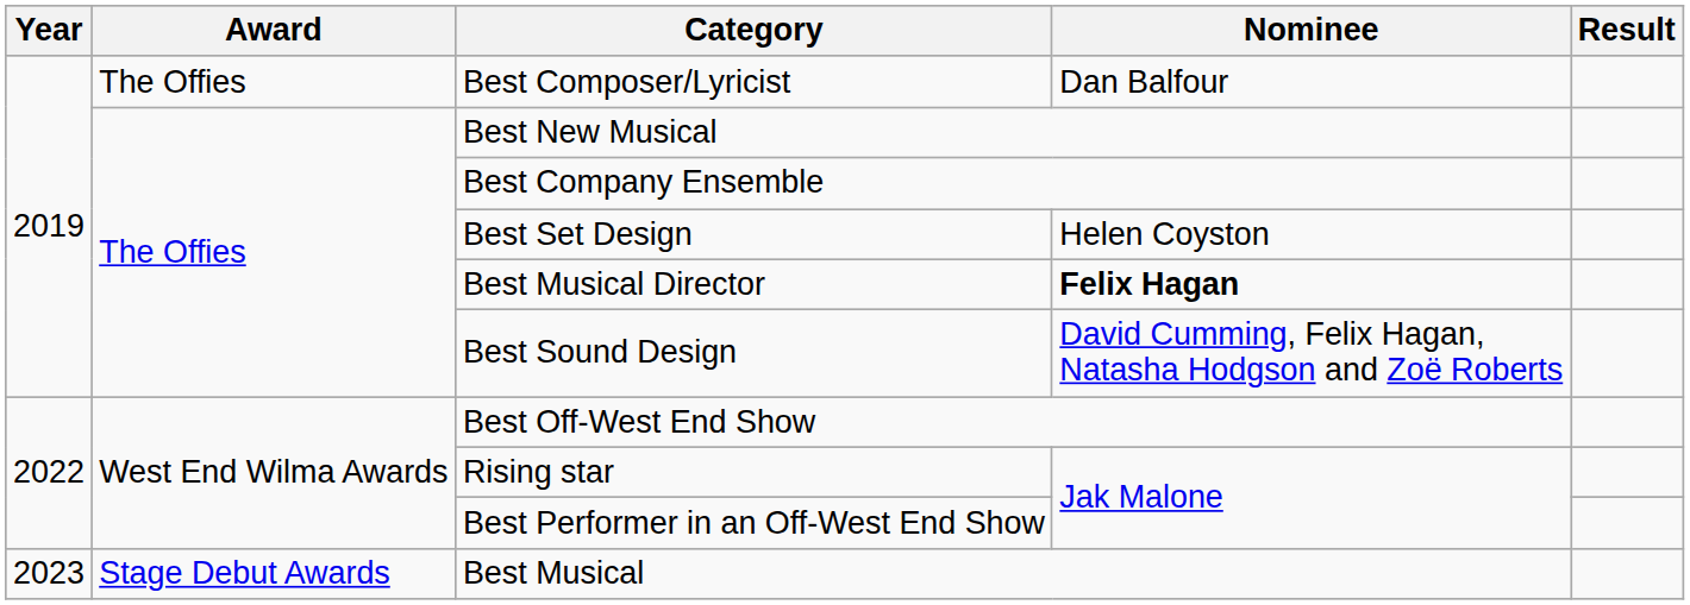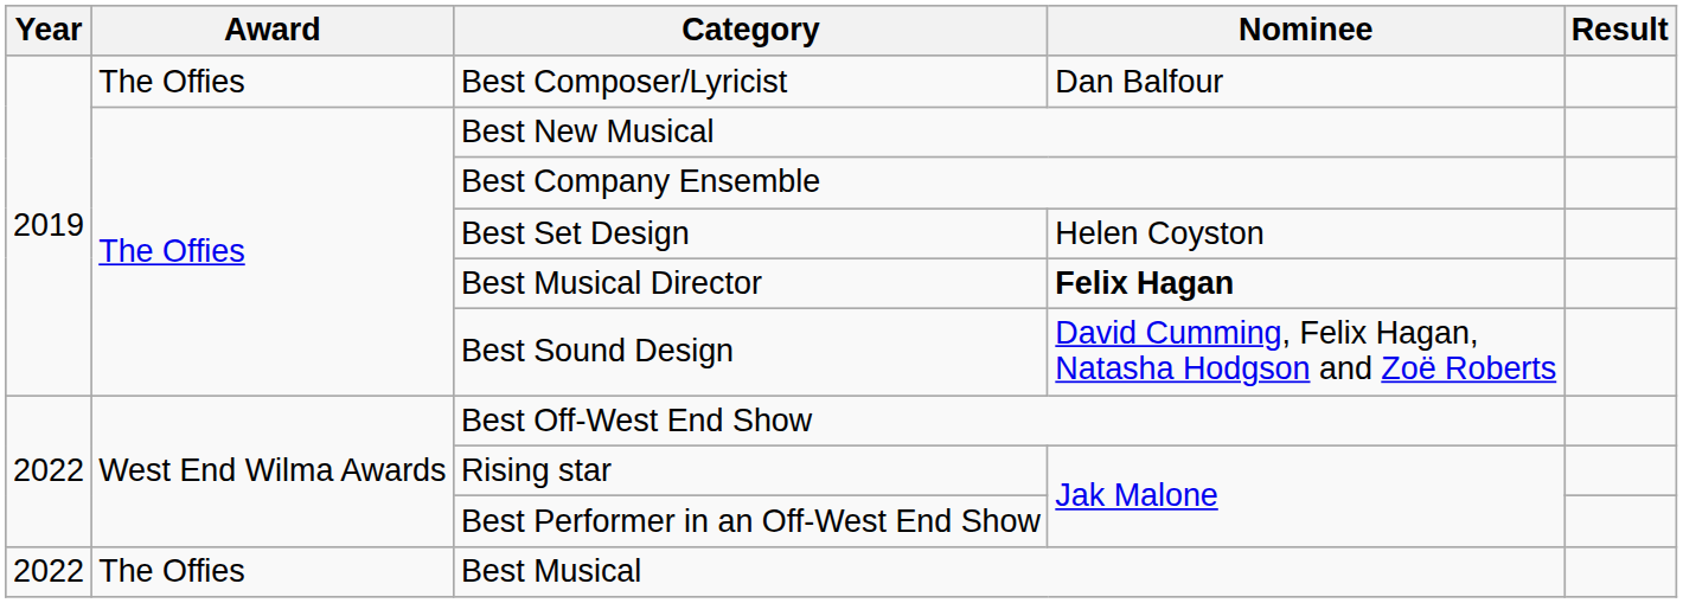 <table class="wikitable">
 <tr>
 <th>Year</th>
 <th>Award</th>
 <th>Category</th>
 <th>Nominee</th>
 <th>Result</th>
 </tr>
 <tr>
 <td rowspan="6" align="center">2019</td>
 <td>The Offies</td>
 <td colspan="1">Best Composer/Lyricist</td>
 <td>Dan Balfour</td>
 <td></td>
 </tr>
 <tr>
 <td rowspan="5"><a href='#'>The Offies</a></td>
 <td colspan="2">Best New Musical</td>
 <td></td>
 </tr>
 <tr>
 <td colspan="2">Best Company Ensemble</td>
 <td></td>
 </tr>
 <tr>
 <td>Best Set Design</td>
 <td>Helen Coyston</td>
 <td></td>
 </tr>
 <tr>
 <td>Best Musical Director</td>
 <td><strong>Felix Hagan</strong></td>
 <td></td>
 </tr>
 <tr>
 <td>Best Sound Design</td>
 <td colspan="1"><a href='#'>David Cumming</a>, Felix Hagan,<br><a href='#'>Natasha Hodgson</a> and <a href='#'>Zoë Roberts</a></td>
 <td></td>
 </tr>
 <tr>
 <td rowspan="3" align="center">2022</td>
 <td rowspan="3">West End Wilma Awards</td>
 <td colspan="2">Best Off-West End Show</td>
 <td></td>
 </tr>
 <tr>
 <td>Rising star</td>
 <td rowspan="2"><a href='#'>Jak Malone</a></td>
 <td></td>
 </tr>
 <tr>
 <td>Best Performer in an Off-West End Show</td>
 <td></td>
 </tr>
 <tr>
-<td>2023</td>
-<td rowspan="1"><a href='#'>Stage Debut Awards</a></td>
+<td>2022</td>
+<td>The Offies</td>
 <td colspan="2">Best Musical</td>
 <td></td>
 </tr>
 </table>
